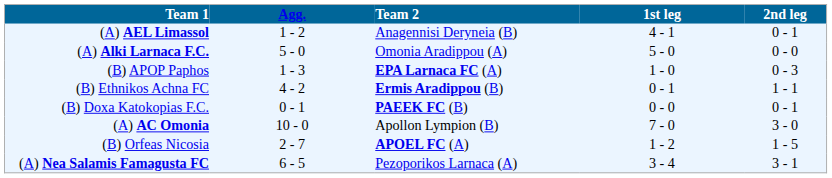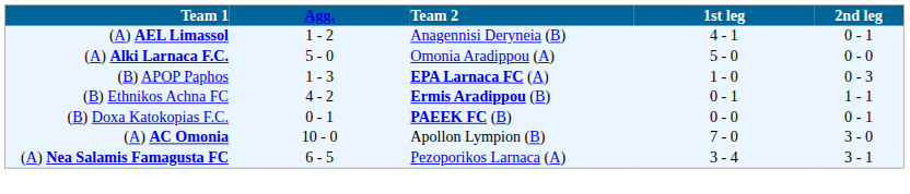 <table cellspacing="0" style="background: #EBF5FF; border: 1px #aaa solid; border-collapse: collapse; font-size: 95%;" width=70%>
 <tr bgcolor=#006699 style="color:white;">
 <th width=25% align="right">Team 1</th>
 <th width=20% align="center"><a href='#'>Agg.</a></th>
 <th width=25% align="left">Team 2</th>
 <th width=20% align="center">1st leg</th>
 <th width=20% align="center">2nd leg</th>
 </tr>
 <tr>
 <td align=right>(<a href='#'>A</a>) <strong><a href='#'>AEL Limassol</a></strong></td>
 <td align=center>1 - 2</td>
 <td align=left><a href='#'>Anagennisi Deryneia</a> (<a href='#'>B</a>)</td>
 <td align=center>4 - 1</td>
 <td align=center>0 - 1</td>
 </tr>
 <tr>
 <td align=right>(<a href='#'>A</a>) <strong><a href='#'>Alki Larnaca F.C.</a></strong></td>
 <td align=center>5 - 0</td>
 <td align=left><a href='#'>Omonia Aradippou</a> (<a href='#'>A</a>)</td>
 <td align=center>5 - 0</td>
 <td align=center>0 - 0</td>
 </tr>
 <tr>
 <td align=right>(<a href='#'>B</a>) <a href='#'>APOP Paphos</a></td>
 <td align=center>1 - 3</td>
 <td align=left><strong><a href='#'>EPA Larnaca FC</a></strong> (<a href='#'>A</a>)</td>
 <td align=center>1 - 0</td>
 <td align=center>0 - 3</td>
 </tr>
 <tr>
 <td align=right>(<a href='#'>B</a>) <a href='#'>Ethnikos Achna FC</a></td>
 <td align=center>4 - 2</td>
 <td align=left><strong><a href='#'>Ermis Aradippou</a></strong> (<a href='#'>B</a>)</td>
 <td align=center>0 - 1</td>
 <td align=center>1 - 1</td>
 </tr>
 <tr>
 <td align=right>(<a href='#'>B</a>) <a href='#'>Doxa Katokopias F.C.</a></td>
 <td align=center>0 - 1</td>
 <td align=left><strong><a href='#'>PAEEK FC</a></strong> (<a href='#'>B</a>)</td>
 <td align=center>0 - 0</td>
 <td align=center>0 - 1</td>
 </tr>
 <tr>
 <td align=right>(<a href='#'>A</a>) <strong><a href='#'>AC Omonia</a></strong></td>
 <td align=center>10 - 0</td>
 <td align=left>Apollon Lympion (<a href='#'>B</a>)</td>
 <td align=center>7 - 0</td>
 <td align=center>3 - 0</td>
 </tr>
 <tr>
-<td align=right>(<a href='#'>B</a>) <a href='#'>Orfeas Nicosia</a></td>
-<td align=center>2 - 7</td>
-<td align=left><strong><a href='#'>APOEL FC</a></strong> (<a href='#'>A</a>)</td>
-<td align=center>1 - 2</td>
-<td align=center>1 - 5</td>
-</tr>
-<tr>
 <td align=right>(<a href='#'>A</a>) <strong><a href='#'>Nea Salamis Famagusta FC</a></strong></td>
 <td align=center>6 - 5</td>
 <td align=left><a href='#'>Pezoporikos Larnaca</a> (<a href='#'>A</a>)</td>
 <td align=center>3 - 4</td>
 <td align=center>3 - 1</td>
 </tr>
 <tr>
 </tr>
 </table>
